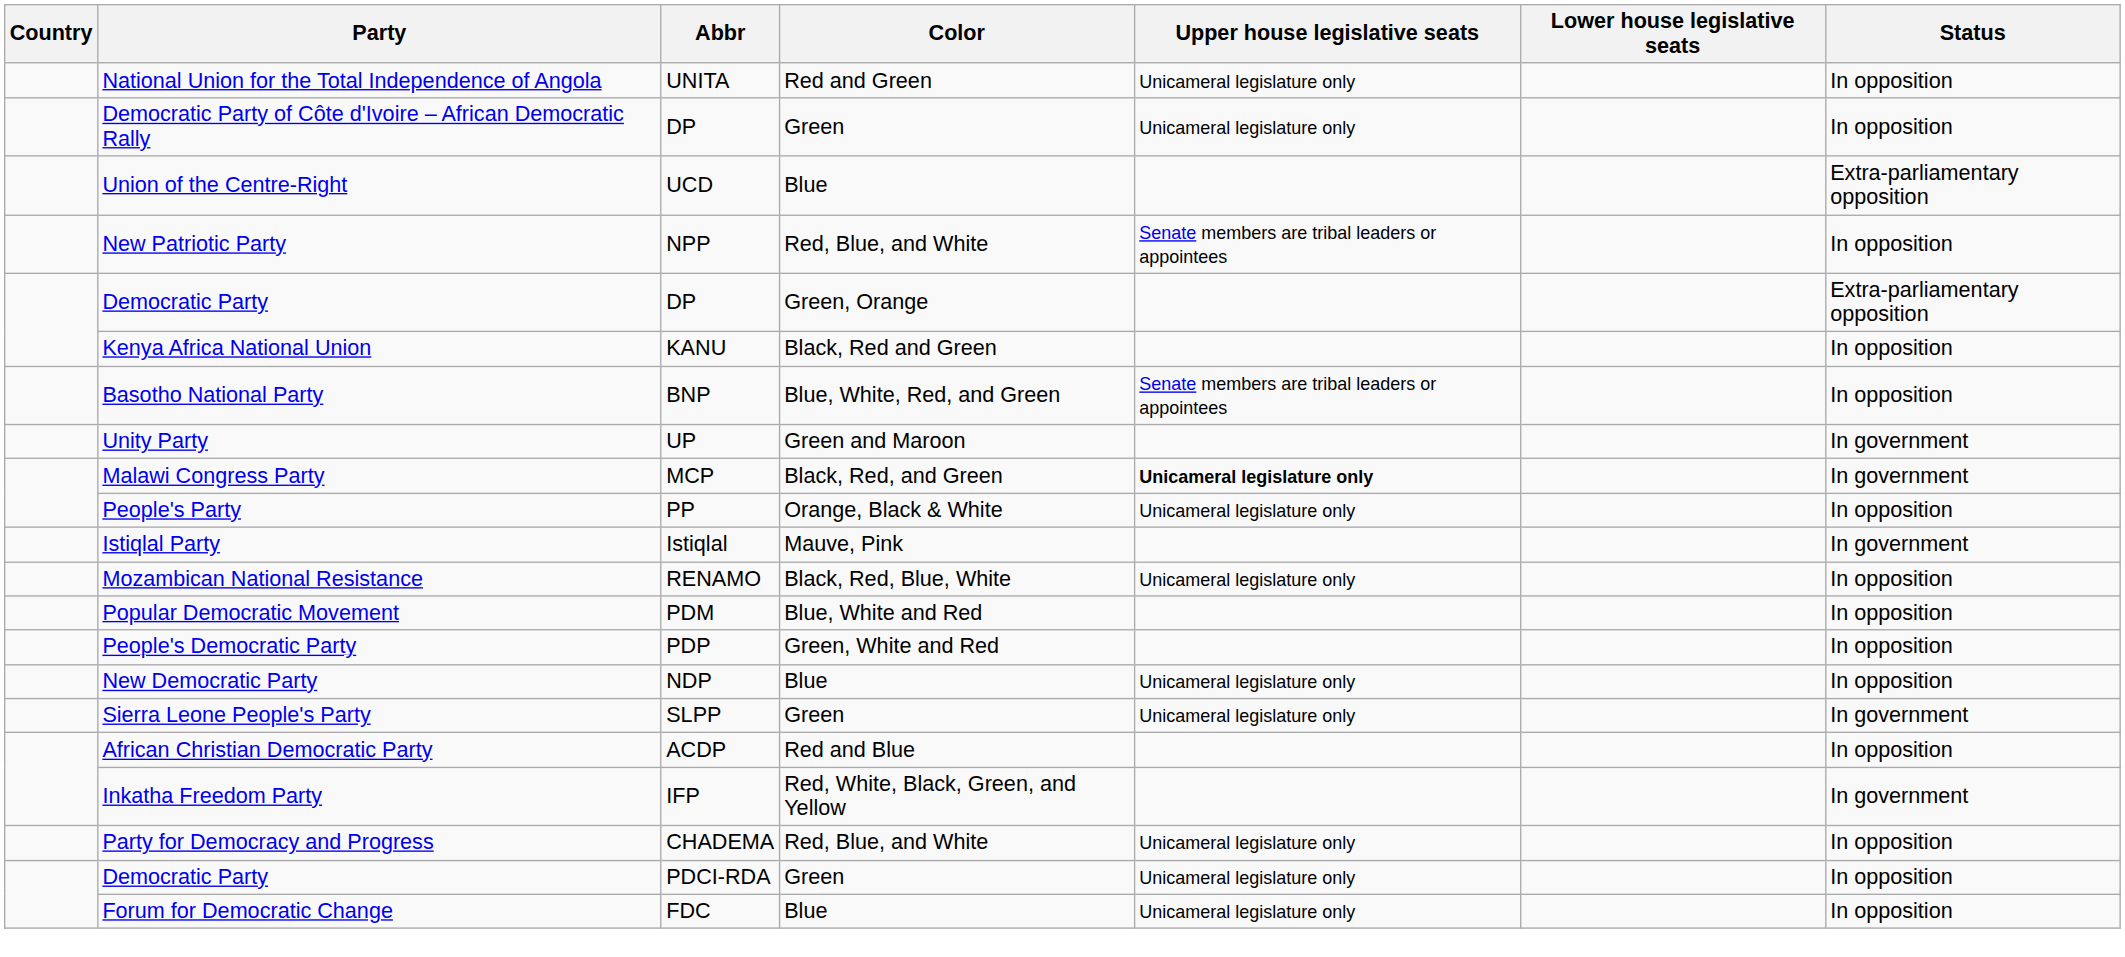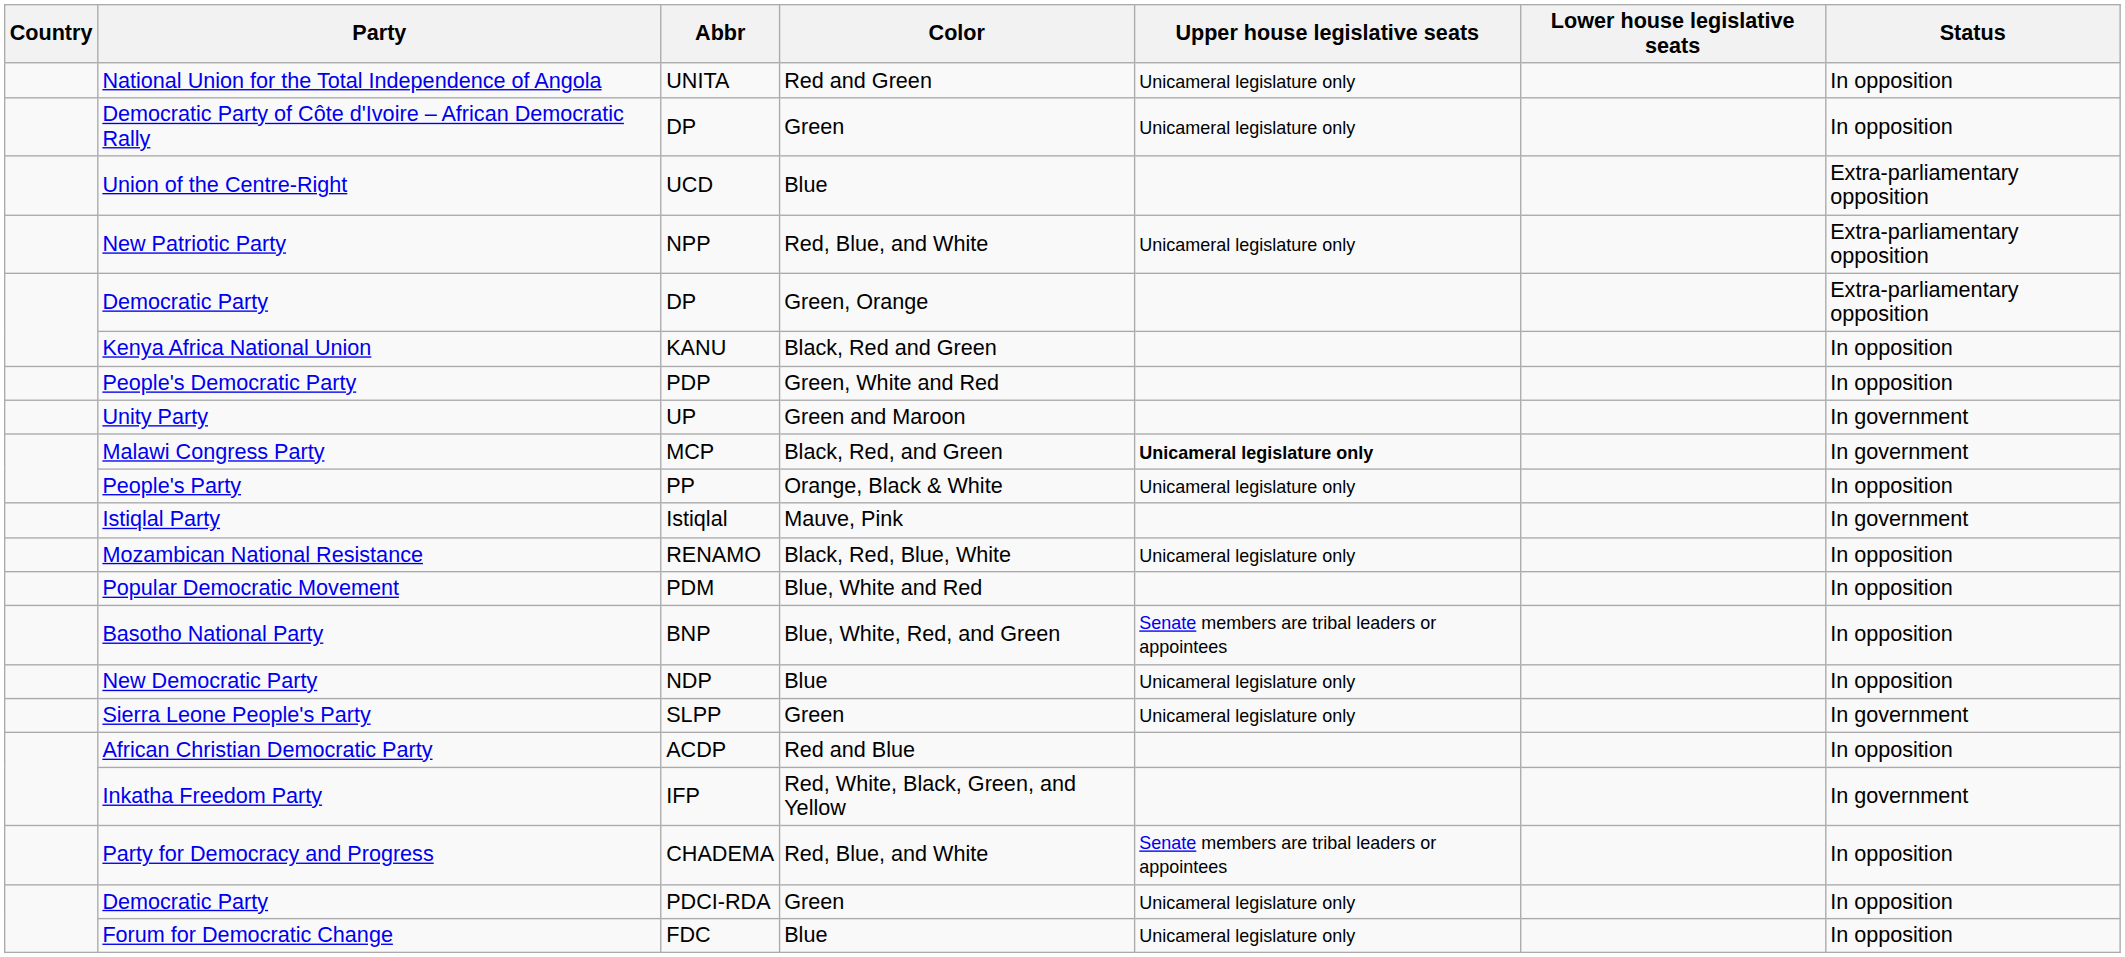 <table class="wikitable sortable">
 <tr>
 <th>Country</th>
 <th>Party</th>
 <th>Abbr</th>
 <th>Color</th>
 <th>Upper house legislative seats</th>
 <th>Lower house legislative seats</th>
 <th>Status</th>
 </tr>
 <tr>
 <td></td>
 <td><a href='#'>National Union for the Total Independence of Angola</a></td>
 <td>UNITA</td>
 <td>Red and Green</td>
 <td><small>Unicameral legislature only</small></td>
 <td></td>
 <td>In opposition</td>
 </tr>
 <tr>
 <td></td>
 <td><a href='#'>Democratic Party of Côte d'Ivoire – African Democratic Rally</a></td>
 <td>DP</td>
 <td>Green</td>
 <td><small>Unicameral legislature only</small></td>
 <td></td>
 <td>In opposition</td>
 </tr>
 <tr>
 <td></td>
 <td><a href='#'>Union of the Centre-Right</a></td>
 <td>UCD</td>
 <td>Blue</td>
 <td></td>
 <td></td>
 <td> Extra-parliamentary opposition</td>
 </tr>
 <tr>
 <td></td>
 <td><a href='#'>New Patriotic Party</a></td>
 <td>NPP</td>
 <td>Red, Blue, and White</td>
-<td><small><a href='#'>Senate</a> members are tribal leaders or appointees</small></td>
+<td><small>Unicameral legislature only</small></td>
 <td></td>
-<td>In opposition</td>
+<td> Extra-parliamentary opposition</td>
 </tr>
 <tr>
 <td rowspan="2"></td>
 <td><a href='#'>Democratic Party</a></td>
 <td>DP</td>
 <td>Green, Orange</td>
 <td></td>
 <td></td>
 <td> Extra-parliamentary opposition</td>
 </tr>
 <tr>
 <td><a href='#'>Kenya Africa National Union</a></td>
 <td>KANU</td>
 <td>Black, Red and Green</td>
 <td></td>
 <td></td>
 <td>In opposition</td>
 </tr>
 <tr>
 <td></td>
-<td><a href='#'>Basotho National Party</a></td>
-<td>BNP</td>
-<td>Blue, White, Red, and Green</td>
-<td><small><a href='#'>Senate</a> members are tribal leaders or appointees</small></td>
+<td><a href='#'>People's Democratic Party</a></td>
+<td>PDP</td>
+<td>Green, White and Red</td>
 <td></td>
-<td> In opposition</td>
+<td></td>
+<td>In opposition</td>
 </tr>
 <tr>
 <td></td>
 <td><a href='#'>Unity Party</a></td>
 <td>UP</td>
 <td>Green and Maroon</td>
 <td></td>
 <td></td>
 <td> In government</td>
 </tr>
 <tr>
 <td rowspan="2"></td>
 <td><a href='#'>Malawi Congress Party</a></td>
 <td>MCP</td>
 <td>Black, Red, and Green</td>
 <td><strong><small>Unicameral legislature only</small></strong></td>
 <td></td>
 <td> In government</td>
 </tr>
 <tr>
 <td><a href='#'>People's Party</a></td>
 <td>PP</td>
 <td>Orange, Black & White</td>
 <td><small>Unicameral legislature only</small></td>
 <td></td>
 <td> In opposition</td>
 </tr>
 <tr>
 <td></td>
 <td><a href='#'>Istiqlal Party</a></td>
 <td>Istiqlal</td>
 <td>Mauve, Pink</td>
 <td></td>
 <td></td>
 <td> In government</td>
 </tr>
 <tr>
 <td></td>
 <td><a href='#'>Mozambican National Resistance</a></td>
 <td>RENAMO</td>
 <td>Black, Red, Blue, White</td>
 <td><small>Unicameral legislature only</small></td>
 <td></td>
 <td>In opposition</td>
 </tr>
 <tr>
 <td></td>
 <td><a href='#'>Popular Democratic Movement</a></td>
 <td>PDM</td>
 <td>Blue, White and Red</td>
 <td></td>
 <td></td>
 <td> In opposition</td>
 </tr>
 <tr>
 <td></td>
-<td><a href='#'>People's Democratic Party</a></td>
-<td>PDP</td>
-<td>Green, White and Red</td>
+<td><a href='#'>Basotho National Party</a></td>
+<td>BNP</td>
+<td>Blue, White, Red, and Green</td>
+<td><small><a href='#'>Senate</a> members are tribal leaders or appointees</small></td>
 <td></td>
-<td></td>
-<td>In opposition</td>
+<td> In opposition</td>
 </tr>
 <tr>
 <td></td>
 <td><a href='#'>New Democratic Party</a></td>
 <td>NDP</td>
 <td>Blue</td>
 <td><small>Unicameral legislature only</small></td>
 <td></td>
 <td> In opposition</td>
 </tr>
 <tr>
 <td></td>
 <td><a href='#'>Sierra Leone People's Party</a></td>
 <td>SLPP</td>
 <td>Green</td>
 <td><small>Unicameral legislature only</small></td>
 <td></td>
 <td> In government</td>
 </tr>
 <tr>
 <td rowspan="2"></td>
 <td><a href='#'>African Christian Democratic Party</a></td>
 <td>ACDP</td>
 <td>Red and Blue</td>
 <td></td>
 <td></td>
 <td>In opposition</td>
 </tr>
 <tr>
 <td><a href='#'>Inkatha Freedom Party</a></td>
 <td>IFP</td>
 <td>Red, White, Black, Green, and Yellow</td>
 <td></td>
 <td></td>
 <td>In government</td>
 </tr>
 <tr>
 <td></td>
 <td><a href='#'>Party for Democracy and Progress</a></td>
 <td>CHADEMA</td>
 <td>Red, Blue, and White</td>
-<td><small>Unicameral legislature only</small></td>
+<td><small><a href='#'>Senate</a> members are tribal leaders or appointees</small></td>
 <td></td>
 <td> In opposition</td>
 </tr>
 <tr>
 <td rowspan="2"></td>
 <td><a href='#'>Democratic Party</a></td>
 <td>PDCI-RDA</td>
 <td>Green</td>
 <td><small>Unicameral legislature only</small></td>
 <td></td>
 <td> In opposition</td>
 </tr>
 <tr>
 <td><a href='#'>Forum for Democratic Change</a></td>
 <td>FDC</td>
 <td>Blue</td>
 <td><small>Unicameral legislature only</small></td>
 <td></td>
 <td> In opposition</td>
 </tr>
 </table>
